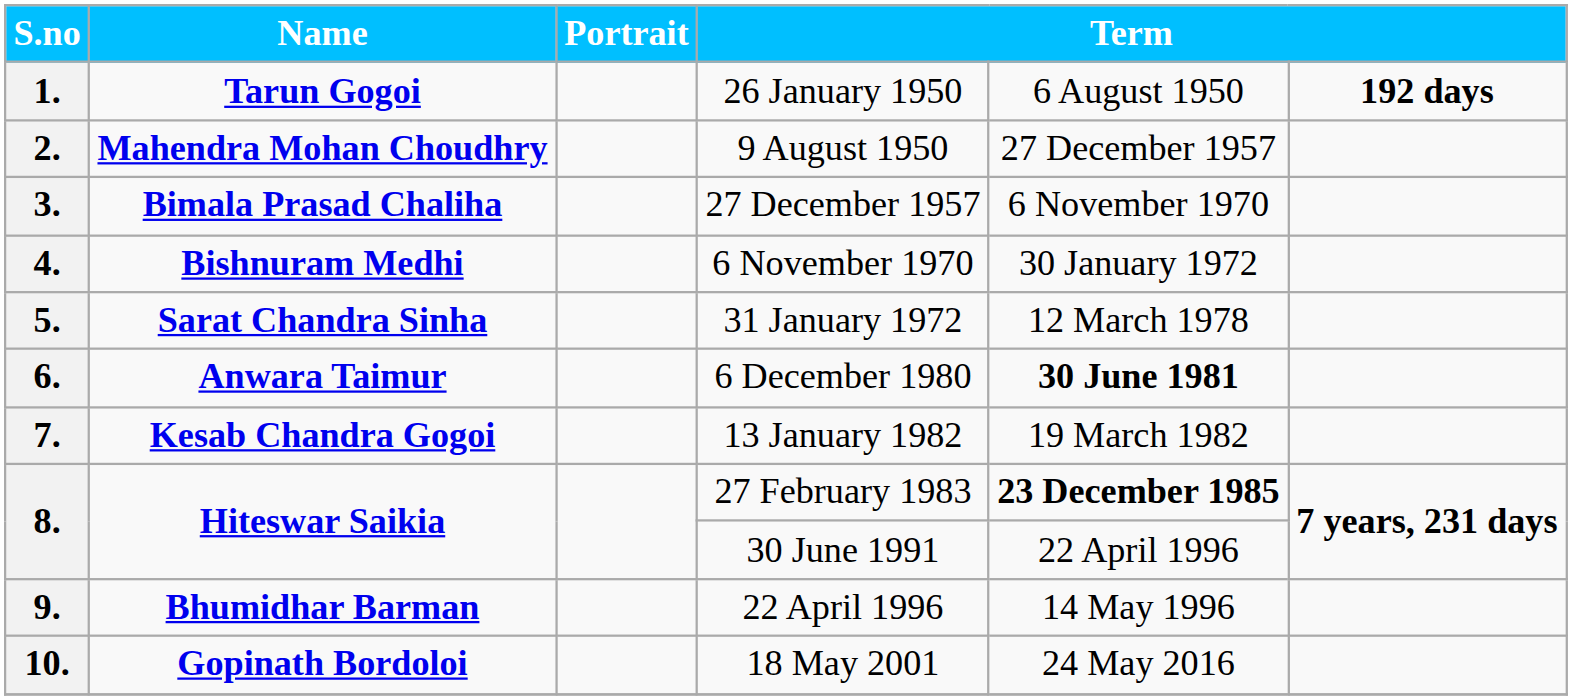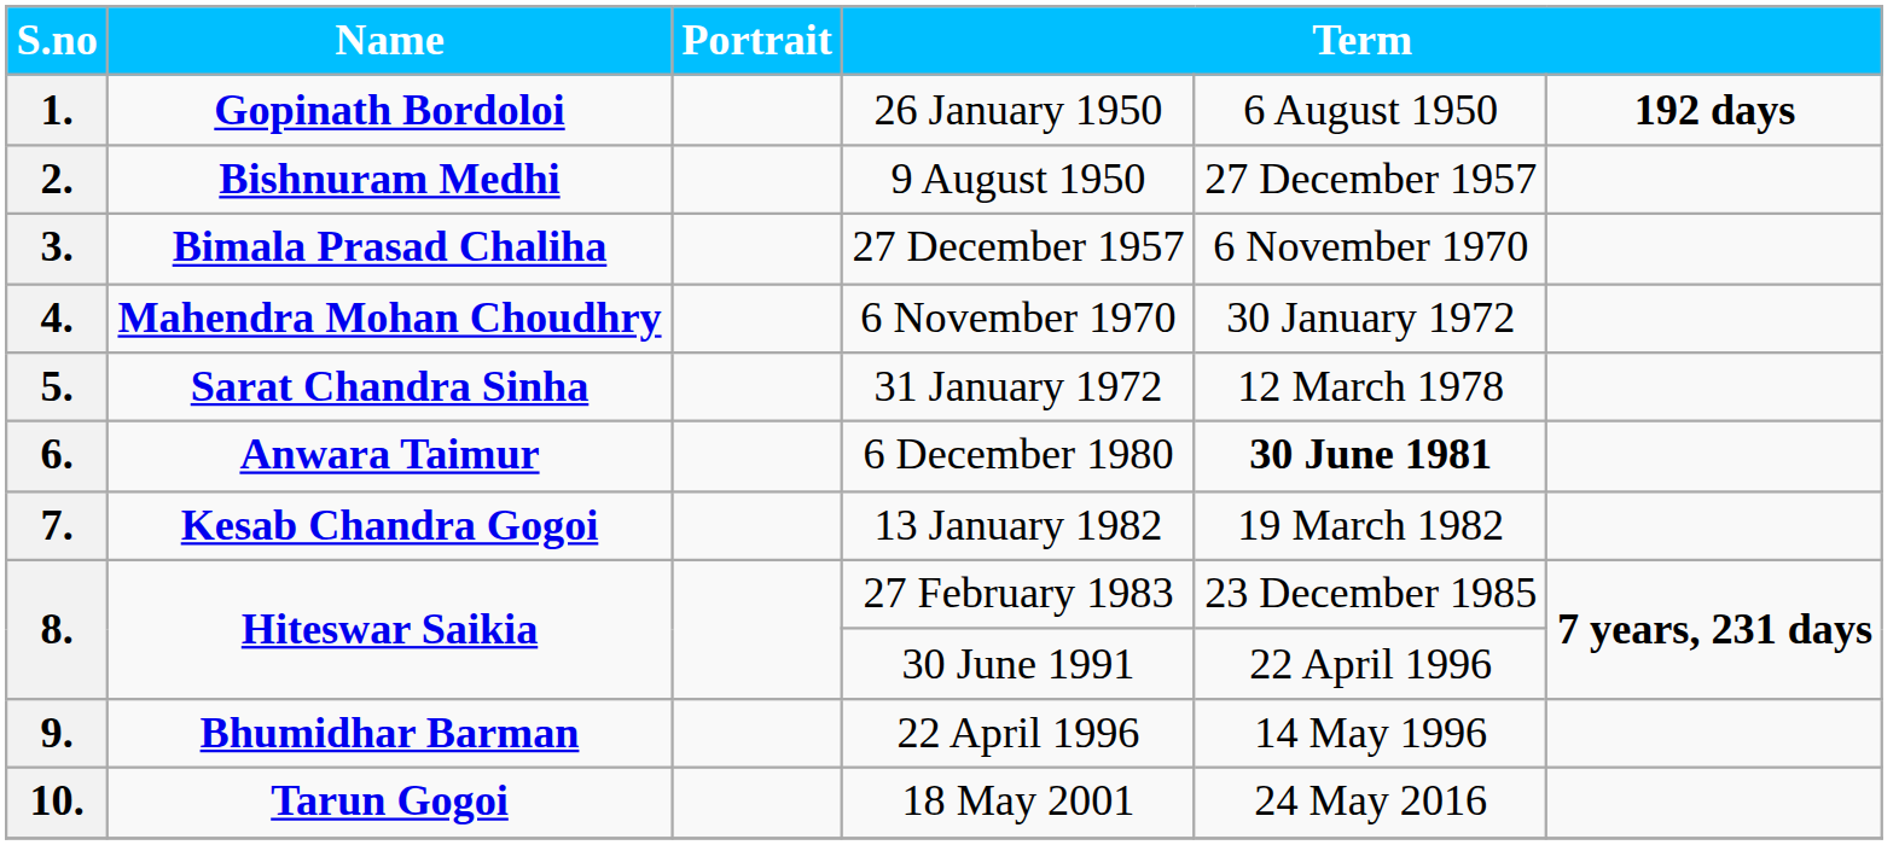 <table class="wikitable sortable" style="text-align:center;">
 <tr>
 <th Style="background-color:#00BFFF; color:white">S.no</th>
 <th Style="background-color:#00BFFF; color:white">Name</th>
 <th Style="background-color:#00BFFF; color:white">Portrait</th>
 <th Style="background-color:#00BFFF; color:white" colspan=3>Term</th>
 </tr>
 <tr>
 <th>1.</th>
-<td><strong><a href='#'>Tarun Gogoi</a></strong></td>
+<td><strong><a href='#'>Gopinath Bordoloi</a></strong></td>
 <td></td>
 <td>26 January 1950</td>
 <td>6 August 1950</td>
 <td><strong>192 days</strong></td>
 </tr>
 <tr>
 <th>2.</th>
-<td><strong><a href='#'>Mahendra Mohan Choudhry</a></strong></td>
+<td><strong><a href='#'>Bishnuram Medhi</a></strong></td>
 <td></td>
 <td>9 August 1950</td>
 <td>27 December 1957</td>
 <td><strong></strong></td>
 </tr>
 <tr>
 <th>3.</th>
 <td><strong><a href='#'>Bimala Prasad Chaliha</a></strong></td>
 <td></td>
 <td>27 December 1957</td>
 <td>6 November 1970</td>
 <td><strong></strong></td>
 </tr>
 <tr>
 <th>4.</th>
-<td><strong><a href='#'>Bishnuram Medhi</a></strong></td>
+<td><strong><a href='#'>Mahendra Mohan Choudhry</a></strong></td>
 <td></td>
 <td>6 November 1970</td>
 <td>30 January 1972</td>
 <td><strong></strong></td>
 </tr>
 <tr>
 <th>5.</th>
 <td><strong><a href='#'>Sarat Chandra Sinha</a></strong></td>
 <td></td>
 <td>31 January 1972</td>
 <td>12 March 1978</td>
 <td><strong></strong></td>
 </tr>
 <tr>
 <th>6.</th>
 <td><strong><a href='#'>Anwara Taimur</a></strong></td>
 <td></td>
 <td>6 December 1980</td>
 <td><strong>30 June 1981</strong></td>
 <td><strong></strong></td>
 </tr>
 <tr>
 <th>7.</th>
 <td><strong><a href='#'>Kesab Chandra Gogoi</a></strong></td>
 <td></td>
 <td>13 January 1982</td>
 <td>19 March 1982</td>
 <td><strong></strong></td>
 </tr>
 <tr>
 <th rowspan=2>8.</th>
 <td rowspan=2><strong><a href='#'>Hiteswar Saikia</a></strong></td>
 <td rowspan=2></td>
 <td>27 February 1983</td>
-<td><strong>23 December 1985</strong></td>
+<td>23 December 1985</td>
 <td rowspan=2><strong>7 years, 231 days</strong></td>
 </tr>
 <tr>
 <td>30 June 1991</td>
 <td>22 April 1996</td>
 </tr>
 <tr>
 <th>9.</th>
 <td><strong><a href='#'>Bhumidhar Barman</a></strong></td>
 <td></td>
 <td>22 April 1996</td>
 <td>14 May 1996</td>
 <td><strong></strong></td>
 </tr>
 <tr>
 <th>10.</th>
-<td><strong><a href='#'>Gopinath Bordoloi</a></strong></td>
+<td><strong><a href='#'>Tarun Gogoi</a></strong></td>
 <td></td>
 <td>18 May 2001</td>
 <td>24 May 2016</td>
 <td><strong></strong></td>
 </tr>
 <tr>
 </tr>
 </table>
